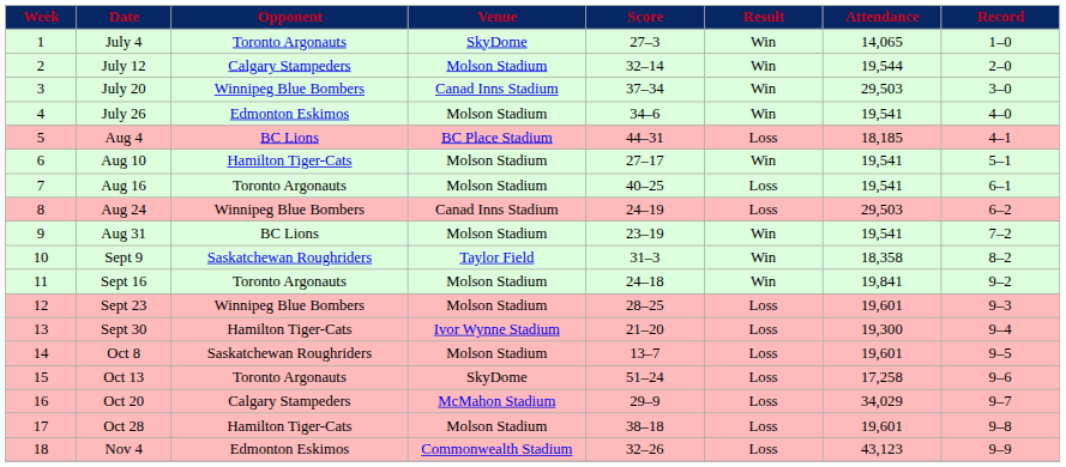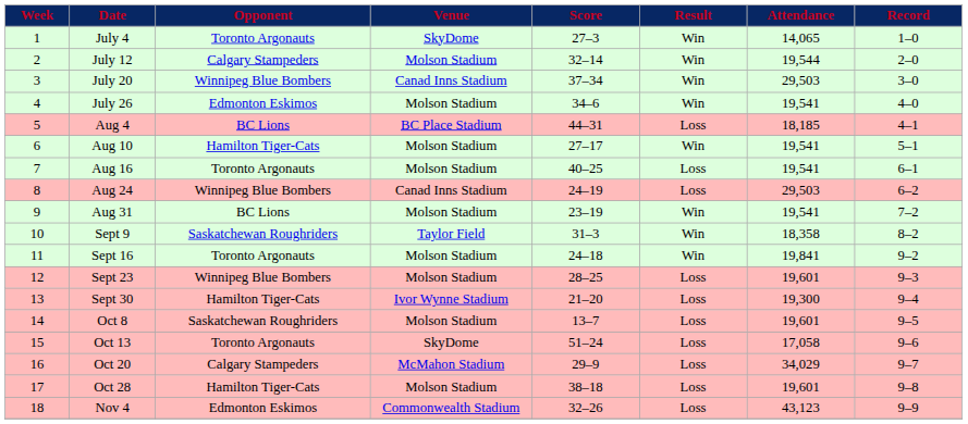 <table class="wikitable sortable sortable" style="font-size: 100%; text-align: center;">
 <tr>
 <th style="background:#072764;color:#c6011f;" width="6%">Week</th>
 <th style="background:#072764;color:#c6011f;" width="8%">Date</th>
 <th style="background:#072764;color:#c6011f;" width="20%">Opponent</th>
 <th style="background:#072764;color:#c6011f;" width="15%">Venue</th>
 <th style="background:#072764;color:#c6011f;" width="10%">Score</th>
 <th style="background:#072764;color:#c6011f;" width="10%">Result</th>
 <th style="background:#072764;color:#c6011f;" width="10%">Attendance</th>
 <th style="background:#072764;color:#c6011f;" width="10%">Record</th>
 </tr>
 <tr bgcolor="ddffdd">
 <td>1</td>
 <td>July 4</td>
 <td><a href='#'>Toronto Argonauts</a></td>
 <td><a href='#'>SkyDome</a></td>
 <td>27–3</td>
 <td>Win</td>
 <td>14,065</td>
 <td>1–0</td>
 </tr>
 <tr bgcolor="ddffdd">
 <td>2</td>
 <td>July 12</td>
 <td><a href='#'>Calgary Stampeders</a></td>
 <td><a href='#'>Molson Stadium</a></td>
 <td>32–14</td>
 <td>Win</td>
 <td>19,544</td>
 <td>2–0</td>
 </tr>
 <tr bgcolor="ddffdd">
 <td>3</td>
 <td>July 20</td>
 <td><a href='#'>Winnipeg Blue Bombers</a></td>
 <td><a href='#'>Canad Inns Stadium</a></td>
 <td>37–34</td>
 <td>Win</td>
 <td>29,503</td>
 <td>3–0</td>
 </tr>
 <tr bgcolor="ddffdd">
 <td>4</td>
 <td>July 26</td>
 <td><a href='#'>Edmonton Eskimos</a></td>
 <td>Molson Stadium</td>
 <td>34–6</td>
 <td>Win</td>
 <td>19,541</td>
 <td>4–0</td>
 </tr>
 <tr bgcolor="ffbbbb">
 <td>5</td>
 <td>Aug 4</td>
 <td><a href='#'>BC Lions</a></td>
 <td><a href='#'>BC Place Stadium</a></td>
 <td>44–31</td>
 <td>Loss</td>
 <td>18,185</td>
 <td>4–1</td>
 </tr>
 <tr bgcolor="ddffdd">
 <td>6</td>
 <td>Aug 10</td>
 <td><a href='#'>Hamilton Tiger-Cats</a></td>
 <td>Molson Stadium</td>
 <td>27–17</td>
 <td>Win</td>
 <td>19,541</td>
 <td>5–1</td>
 </tr>
 <tr bgcolor="ddffdd">
 <td>7</td>
 <td>Aug 16</td>
 <td>Toronto Argonauts</td>
 <td>Molson Stadium</td>
 <td>40–25</td>
 <td>Loss</td>
 <td>19,541</td>
 <td>6–1</td>
 </tr>
 <tr bgcolor="ffbbbb">
 <td>8</td>
 <td>Aug 24</td>
 <td>Winnipeg Blue Bombers</td>
 <td>Canad Inns Stadium</td>
 <td>24–19</td>
 <td>Loss</td>
 <td>29,503</td>
 <td>6–2</td>
 </tr>
 <tr bgcolor="ddffdd">
 <td>9</td>
 <td>Aug 31</td>
 <td>BC Lions</td>
 <td>Molson Stadium</td>
 <td>23–19</td>
 <td>Win</td>
 <td>19,541</td>
 <td>7–2</td>
 </tr>
 <tr bgcolor="ddffdd">
 <td>10</td>
 <td>Sept 9</td>
 <td><a href='#'>Saskatchewan Roughriders</a></td>
 <td><a href='#'>Taylor Field</a></td>
 <td>31–3</td>
 <td>Win</td>
 <td>18,358</td>
 <td>8–2</td>
 </tr>
 <tr bgcolor="ddffdd">
 <td>11</td>
 <td>Sept 16</td>
 <td>Toronto Argonauts</td>
 <td>Molson Stadium</td>
 <td>24–18</td>
 <td>Win</td>
 <td>19,841</td>
 <td>9–2</td>
 </tr>
 <tr bgcolor="ffbbbb">
 <td>12</td>
 <td>Sept 23</td>
 <td>Winnipeg Blue Bombers</td>
 <td>Molson Stadium</td>
 <td>28–25</td>
 <td>Loss</td>
 <td>19,601</td>
 <td>9–3</td>
 </tr>
 <tr bgcolor="ffbbbb">
 <td>13</td>
 <td>Sept 30</td>
 <td>Hamilton Tiger-Cats</td>
 <td><a href='#'>Ivor Wynne Stadium</a></td>
 <td>21–20</td>
 <td>Loss</td>
 <td>19,300</td>
 <td>9–4</td>
 </tr>
 <tr bgcolor="ffbbbb">
 <td>14</td>
 <td>Oct 8</td>
 <td>Saskatchewan Roughriders</td>
 <td>Molson Stadium</td>
 <td>13–7</td>
 <td>Loss</td>
 <td>19,601</td>
 <td>9–5</td>
 </tr>
 <tr bgcolor="ffbbbb">
 <td>15</td>
 <td>Oct 13</td>
 <td>Toronto Argonauts</td>
 <td>SkyDome</td>
 <td>51–24</td>
 <td>Loss</td>
-<td>17,258</td>
+<td>17,058</td>
 <td>9–6</td>
 </tr>
 <tr bgcolor="ffbbbb">
 <td>16</td>
 <td>Oct 20</td>
 <td>Calgary Stampeders</td>
 <td><a href='#'>McMahon Stadium</a></td>
 <td>29–9</td>
 <td>Loss</td>
 <td>34,029</td>
 <td>9–7</td>
 </tr>
 <tr bgcolor="ffbbbb">
 <td>17</td>
 <td>Oct 28</td>
 <td>Hamilton Tiger-Cats</td>
 <td>Molson Stadium</td>
 <td>38–18</td>
 <td>Loss</td>
 <td>19,601</td>
 <td>9–8</td>
 </tr>
 <tr bgcolor="ffbbbb">
 <td>18</td>
 <td>Nov 4</td>
 <td>Edmonton Eskimos</td>
 <td><a href='#'>Commonwealth Stadium</a></td>
 <td>32–26</td>
 <td>Loss</td>
 <td>43,123</td>
 <td>9–9</td>
 </tr>
 <tr>
 </tr>
 </table>
